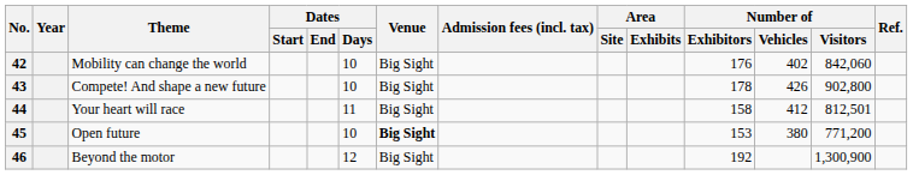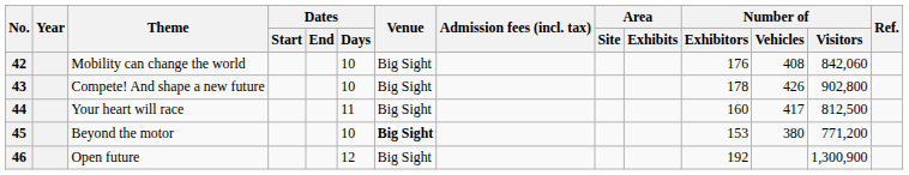 <table class="wikitable sortable" style="font-size:85%;">
 <tr>
 <th rowspan=2>No.</th>
 <th rowspan=2>Year</th>
 <th rowspan=2>Theme</th>
 <th colspan=3>Dates</th>
 <th rowspan=2>Venue</th>
 <th rowspan=2>Admission fees (incl. tax)</th>
 <th colspan=2>Area</th>
 <th colspan=3>Number of</th>
 <th rowspan=2 class="unsortable">Ref.</th>
 </tr>
 <tr>
 <th>Start</th>
 <th>End</th>
 <th>Days</th>
 <th>Site</th>
 <th>Exhibits</th>
 <th>Exhibitors</th>
 <th>Vehicles</th>
 <th>Visitors</th>
 </tr>
 <tr>
 <th>42</th>
 <th></th>
 <td>Mobility can change the world</td>
 <td></td>
 <td></td>
 <td>10</td>
 <td>Big Sight</td>
 <td></td>
 <td style="text-align:right;"></td>
 <td style="text-align:right;"></td>
 <td style="text-align:right;">176</td>
-<td style="text-align:right;">402</td>
+<td style="text-align:right;">408</td>
 <td style="text-align:right;">842,060</td>
 <td></td>
 </tr>
 <tr>
 <th>43</th>
 <th></th>
 <td>Compete! And shape a new future</td>
 <td></td>
 <td></td>
 <td>10</td>
 <td>Big Sight</td>
 <td></td>
 <td style="text-align:right;"></td>
 <td style="text-align:right;"></td>
 <td style="text-align:right;">178</td>
 <td style="text-align:right;">426</td>
 <td style="text-align:right;">902,800</td>
 <td></td>
 </tr>
 <tr>
 <th>44</th>
 <th></th>
 <td>Your heart will race</td>
 <td></td>
 <td></td>
 <td>11</td>
 <td>Big Sight</td>
 <td></td>
 <td style="text-align:right;"></td>
 <td style="text-align:right;"></td>
-<td style="text-align:right;">158</td>
-<td style="text-align:right;">412</td>
-<td style="text-align:right;">812,501</td>
+<td style="text-align:right;">160</td>
+<td style="text-align:right;">417</td>
+<td style="text-align:right;">812,500</td>
 <td></td>
 </tr>
 <tr>
 <th>45</th>
 <th></th>
-<td>Open future</td>
+<td>Beyond the motor</td>
 <td></td>
 <td></td>
 <td>10</td>
 <td><strong>Big Sight</strong></td>
 <td></td>
 <td style="text-align:right;"></td>
 <td style="text-align:right;"></td>
 <td style="text-align:right;">153</td>
 <td style="text-align:right;">380</td>
 <td style="text-align:right;">771,200</td>
 <td></td>
 </tr>
 <tr>
 <th>46</th>
 <th></th>
-<td>Beyond the motor</td>
+<td>Open future</td>
 <td></td>
 <td></td>
 <td>12</td>
 <td>Big Sight</td>
 <td></td>
 <td style="text-align:right;"></td>
 <td style="text-align:right;"></td>
 <td style="text-align:right;">192</td>
 <td style="text-align:right;"></td>
 <td style="text-align:right;">1,300,900</td>
 <td></td>
 </tr>
 </table>
